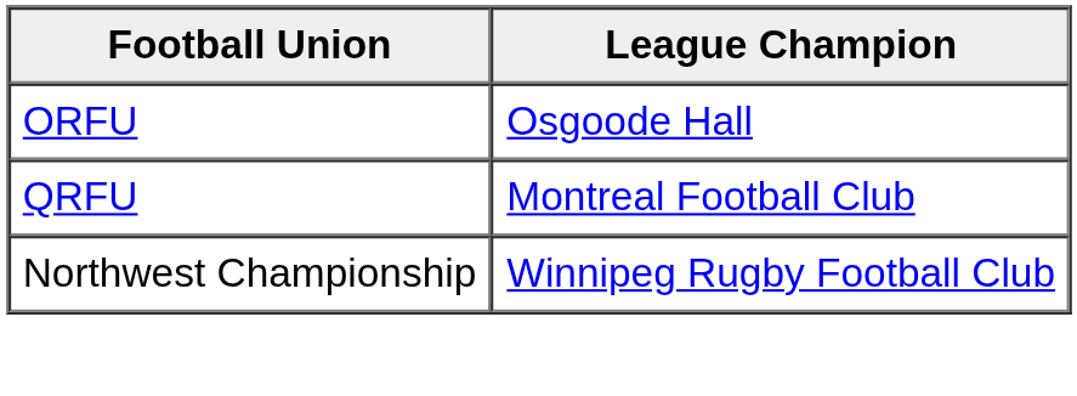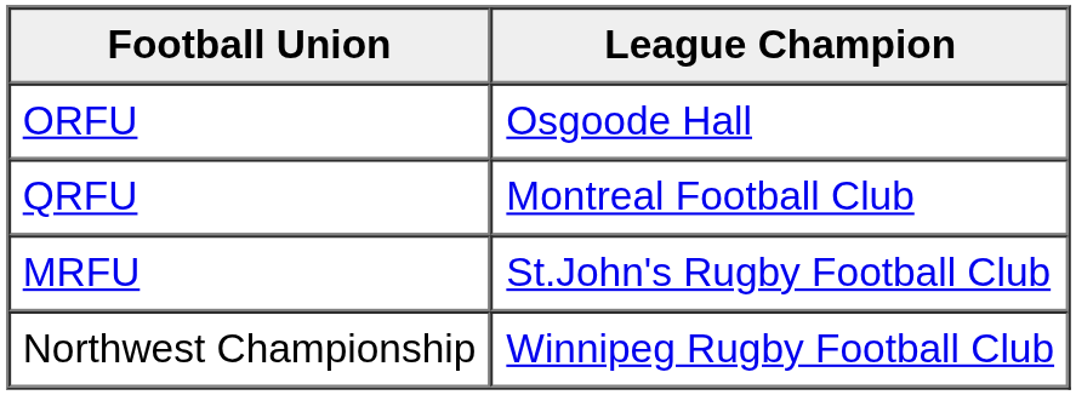 <table border="1" cellpadding="5" cellspacing="0" align="center">
 <tr>
 <th scope="col" style="background:#efefef;">Football Union</th>
 <th scope="col" style="background:#efefef;">League Champion</th>
 </tr>
 <tr>
 <td><a href='#'>ORFU</a></td>
 <td><a href='#'>Osgoode Hall</a></td>
 </tr>
 <tr>
 <td><a href='#'>QRFU</a></td>
 <td><a href='#'>Montreal Football Club</a></td>
 </tr>
 <tr>
+<td><a href='#'>MRFU</a></td>
+<td><a href='#'>St.John's Rugby Football Club</a></td>
+</tr>
+<tr>
 <td>Northwest Championship</td>
 <td><a href='#'>Winnipeg Rugby Football Club</a></td>
 </tr>
 <tr>
 </tr>
 </table>
